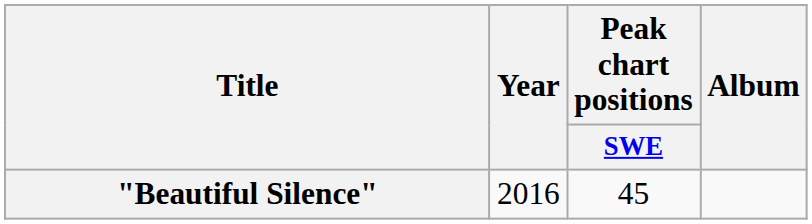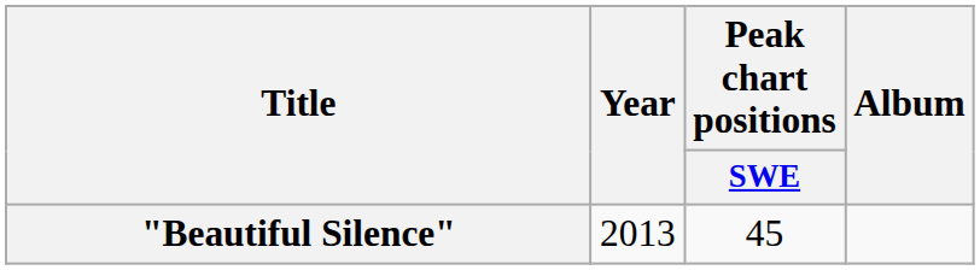 <table class="wikitable plainrowheaders" style="text-align:center;">
 <tr>
 <th scope="col" rowspan="2" style="width:15em;">Title</th>
 <th scope="col" rowspan="2" style="width:1em;">Year</th>
 <th scope="col" colspan="1">Peak chart positions</th>
 <th scope="col" rowspan="2">Album</th>
 </tr>
 <tr>
 <th style="width:3em;font-size:85%;"><a href='#'>SWE</a><br></th>
 </tr>
 <tr>
 <th scope="row">"Beautiful Silence"</th>
-<td>2016</td>
+<td>2013</td>
 <td>45</td>
 <td></td>
 </tr>
 </table>
